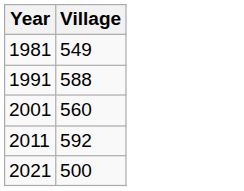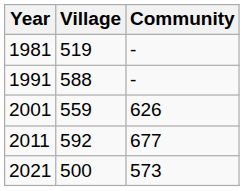 <table class=wikitable>
 <tr>
 <th>Year</th>
 <th>Village</th>
+<th>Community</th>
 </tr>
 <tr>
 <td>1981</td>
-<td>549</td>
+<td>519</td>
+<td>-</td>
 </tr>
 <tr>
 <td>1991</td>
 <td>588</td>
+<td>-</td>
 </tr>
 <tr>
 <td>2001</td>
-<td>560</td>
+<td>559</td>
+<td>626</td>
 </tr>
 <tr>
 <td>2011</td>
 <td>592</td>
+<td>677</td>
 </tr>
 <tr>
 <td>2021</td>
 <td>500</td>
+<td>573</td>
 </tr>
 </table>
